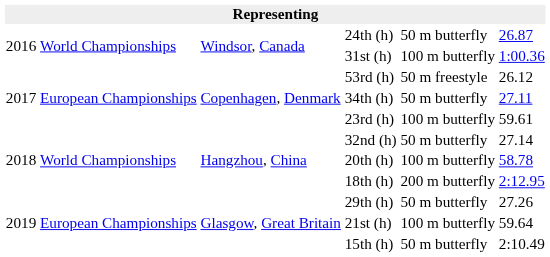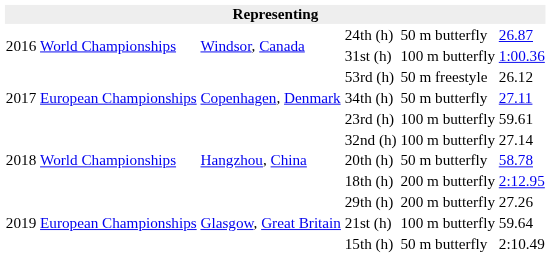 <table>
 <tr>
 <th bgcolor="#eeeeee" colspan="6">Representing </th>
 </tr>
 <tr>
 <td rowspan=2>2016</td>
 <td rowspan=2><a href='#'>World Championships</a></td>
 <td rowspan=2 align=left> <a href='#'>Windsor</a>, <a href='#'>Canada</a></td>
 <td>24th (h)</td>
 <td>50 m butterfly</td>
 <td><a href='#'>26.87</a></td>
 </tr>
 <tr>
 <td>31st (h)</td>
 <td>100 m butterfly</td>
 <td><a href='#'>1:00.36</a></td>
 </tr>
 <tr>
 <td rowspan=3>2017</td>
 <td rowspan=3><a href='#'>European Championships</a></td>
 <td rowspan=3 align=left> <a href='#'>Copenhagen</a>, <a href='#'>Denmark</a></td>
 <td>53rd (h)</td>
 <td>50 m freestyle</td>
 <td>26.12</td>
 </tr>
 <tr>
 <td>34th (h)</td>
 <td>50 m butterfly</td>
 <td><a href='#'>27.11</a></td>
 </tr>
 <tr>
 <td>23rd (h)</td>
 <td>100 m butterfly</td>
 <td>59.61</td>
 </tr>
 <tr>
 <td rowspan=3>2018</td>
 <td rowspan=3><a href='#'>World Championships</a></td>
 <td rowspan=3 align=left> <a href='#'>Hangzhou</a>, <a href='#'>China</a></td>
 <td>32nd (h)</td>
-<td>50 m butterfly</td>
+<td>100 m butterfly</td>
 <td>27.14</td>
 </tr>
 <tr>
 <td>20th (h)</td>
-<td>100 m butterfly</td>
+<td>50 m butterfly</td>
 <td><a href='#'>58.78</a></td>
 </tr>
 <tr>
 <td>18th (h)</td>
 <td>200 m butterfly</td>
 <td><a href='#'>2:12.95</a></td>
 </tr>
 <tr>
 <td rowspan=3>2019</td>
 <td rowspan=3><a href='#'>European Championships</a></td>
 <td rowspan=3 align=left> <a href='#'>Glasgow</a>, <a href='#'>Great Britain</a></td>
 <td>29th (h)</td>
-<td>50 m butterfly</td>
+<td>200 m butterfly</td>
 <td>27.26</td>
 </tr>
 <tr>
 <td>21st (h)</td>
 <td>100 m butterfly</td>
 <td>59.64</td>
 </tr>
 <tr>
 <td>15th (h)</td>
 <td>50 m butterfly</td>
 <td>2:10.49</td>
 </tr>
 </table>
